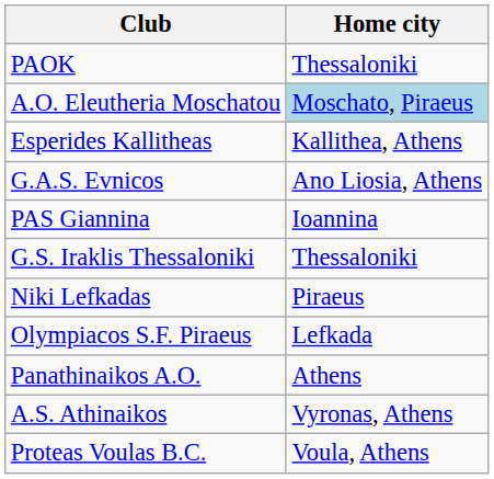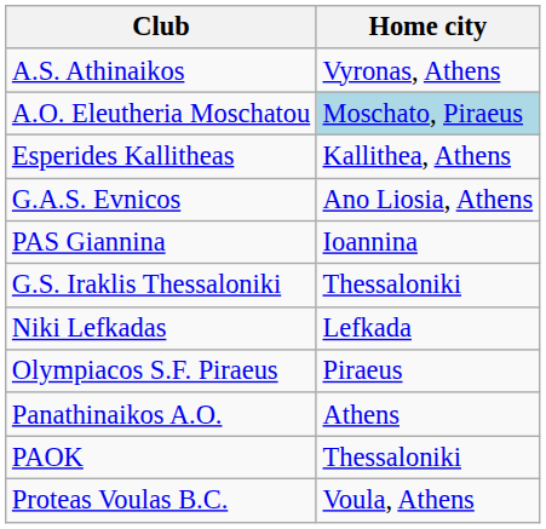 <table class="wikitable sortable">
 <tr>
 <th>Club</th>
 <th>Home city</th>
 </tr>
 <tr>
-<td align="left"><a href='#'>PAOK</a></td>
-<td><a href='#'>Thessaloniki</a></td>
+<td align="left"><a href='#'>A.S. Athinaikos</a></td>
+<td><a href='#'>Vyronas</a>, <a href='#'>Athens</a></td>
 </tr>
 <tr>
 <td align="left"><a href='#'>A.O. Eleutheria Moschatou</a></td>
 <td style="background: lightblue;"><a href='#'>Moschato</a>, <a href='#'>Piraeus</a></td>
 </tr>
 <tr>
 <td align="left"><a href='#'>Esperides Kallitheas</a></td>
 <td><a href='#'>Kallithea</a>, <a href='#'>Athens</a></td>
 </tr>
 <tr>
 <td align="left"><a href='#'>G.A.S. Evnicos</a></td>
 <td><a href='#'>Ano Liosia</a>, <a href='#'>Athens</a></td>
 </tr>
 <tr>
 <td align="left"><a href='#'>PAS Giannina</a></td>
 <td><a href='#'>Ioannina</a></td>
 </tr>
 <tr>
 <td align="left"><a href='#'>G.S. Iraklis Thessaloniki</a></td>
 <td><a href='#'>Thessaloniki</a></td>
 </tr>
 <tr>
 <td align="left"><a href='#'>Niki Lefkadas</a></td>
-<td><a href='#'>Piraeus</a></td>
+<td><a href='#'>Lefkada</a></td>
 </tr>
 <tr>
 <td align="left"><a href='#'>Olympiacos S.F. Piraeus</a></td>
-<td><a href='#'>Lefkada</a></td>
+<td><a href='#'>Piraeus</a></td>
 </tr>
 <tr>
 <td align="left"><a href='#'>Panathinaikos A.O.</a></td>
 <td><a href='#'>Athens</a></td>
 </tr>
 <tr>
-<td align="left"><a href='#'>A.S. Athinaikos</a></td>
-<td><a href='#'>Vyronas</a>, <a href='#'>Athens</a></td>
+<td align="left"><a href='#'>PAOK</a></td>
+<td><a href='#'>Thessaloniki</a></td>
 </tr>
 <tr>
 <td align="left"><a href='#'>Proteas Voulas B.C.</a></td>
 <td><a href='#'>Voula</a>, <a href='#'>Athens</a></td>
 </tr>
 </table>
